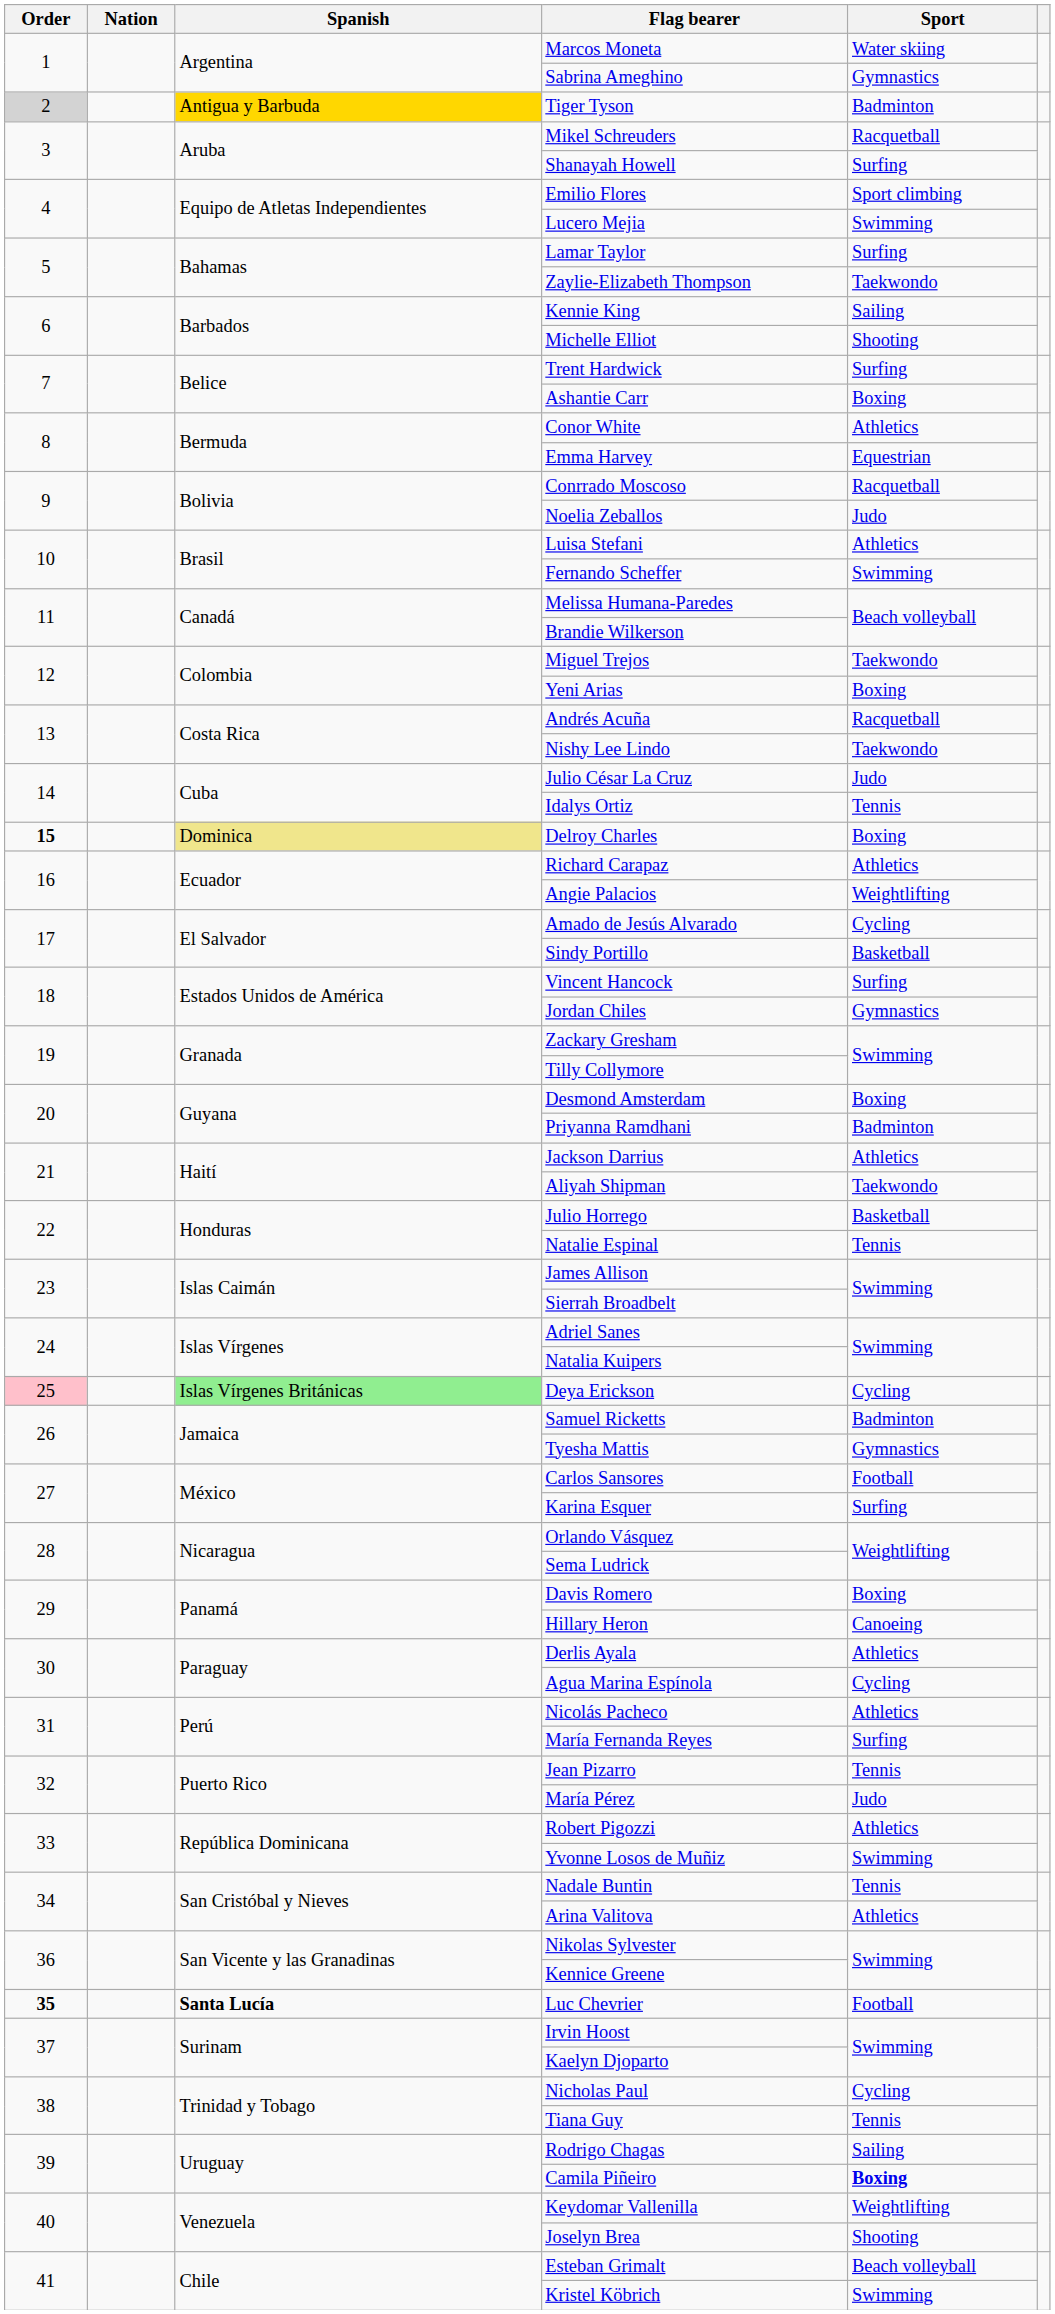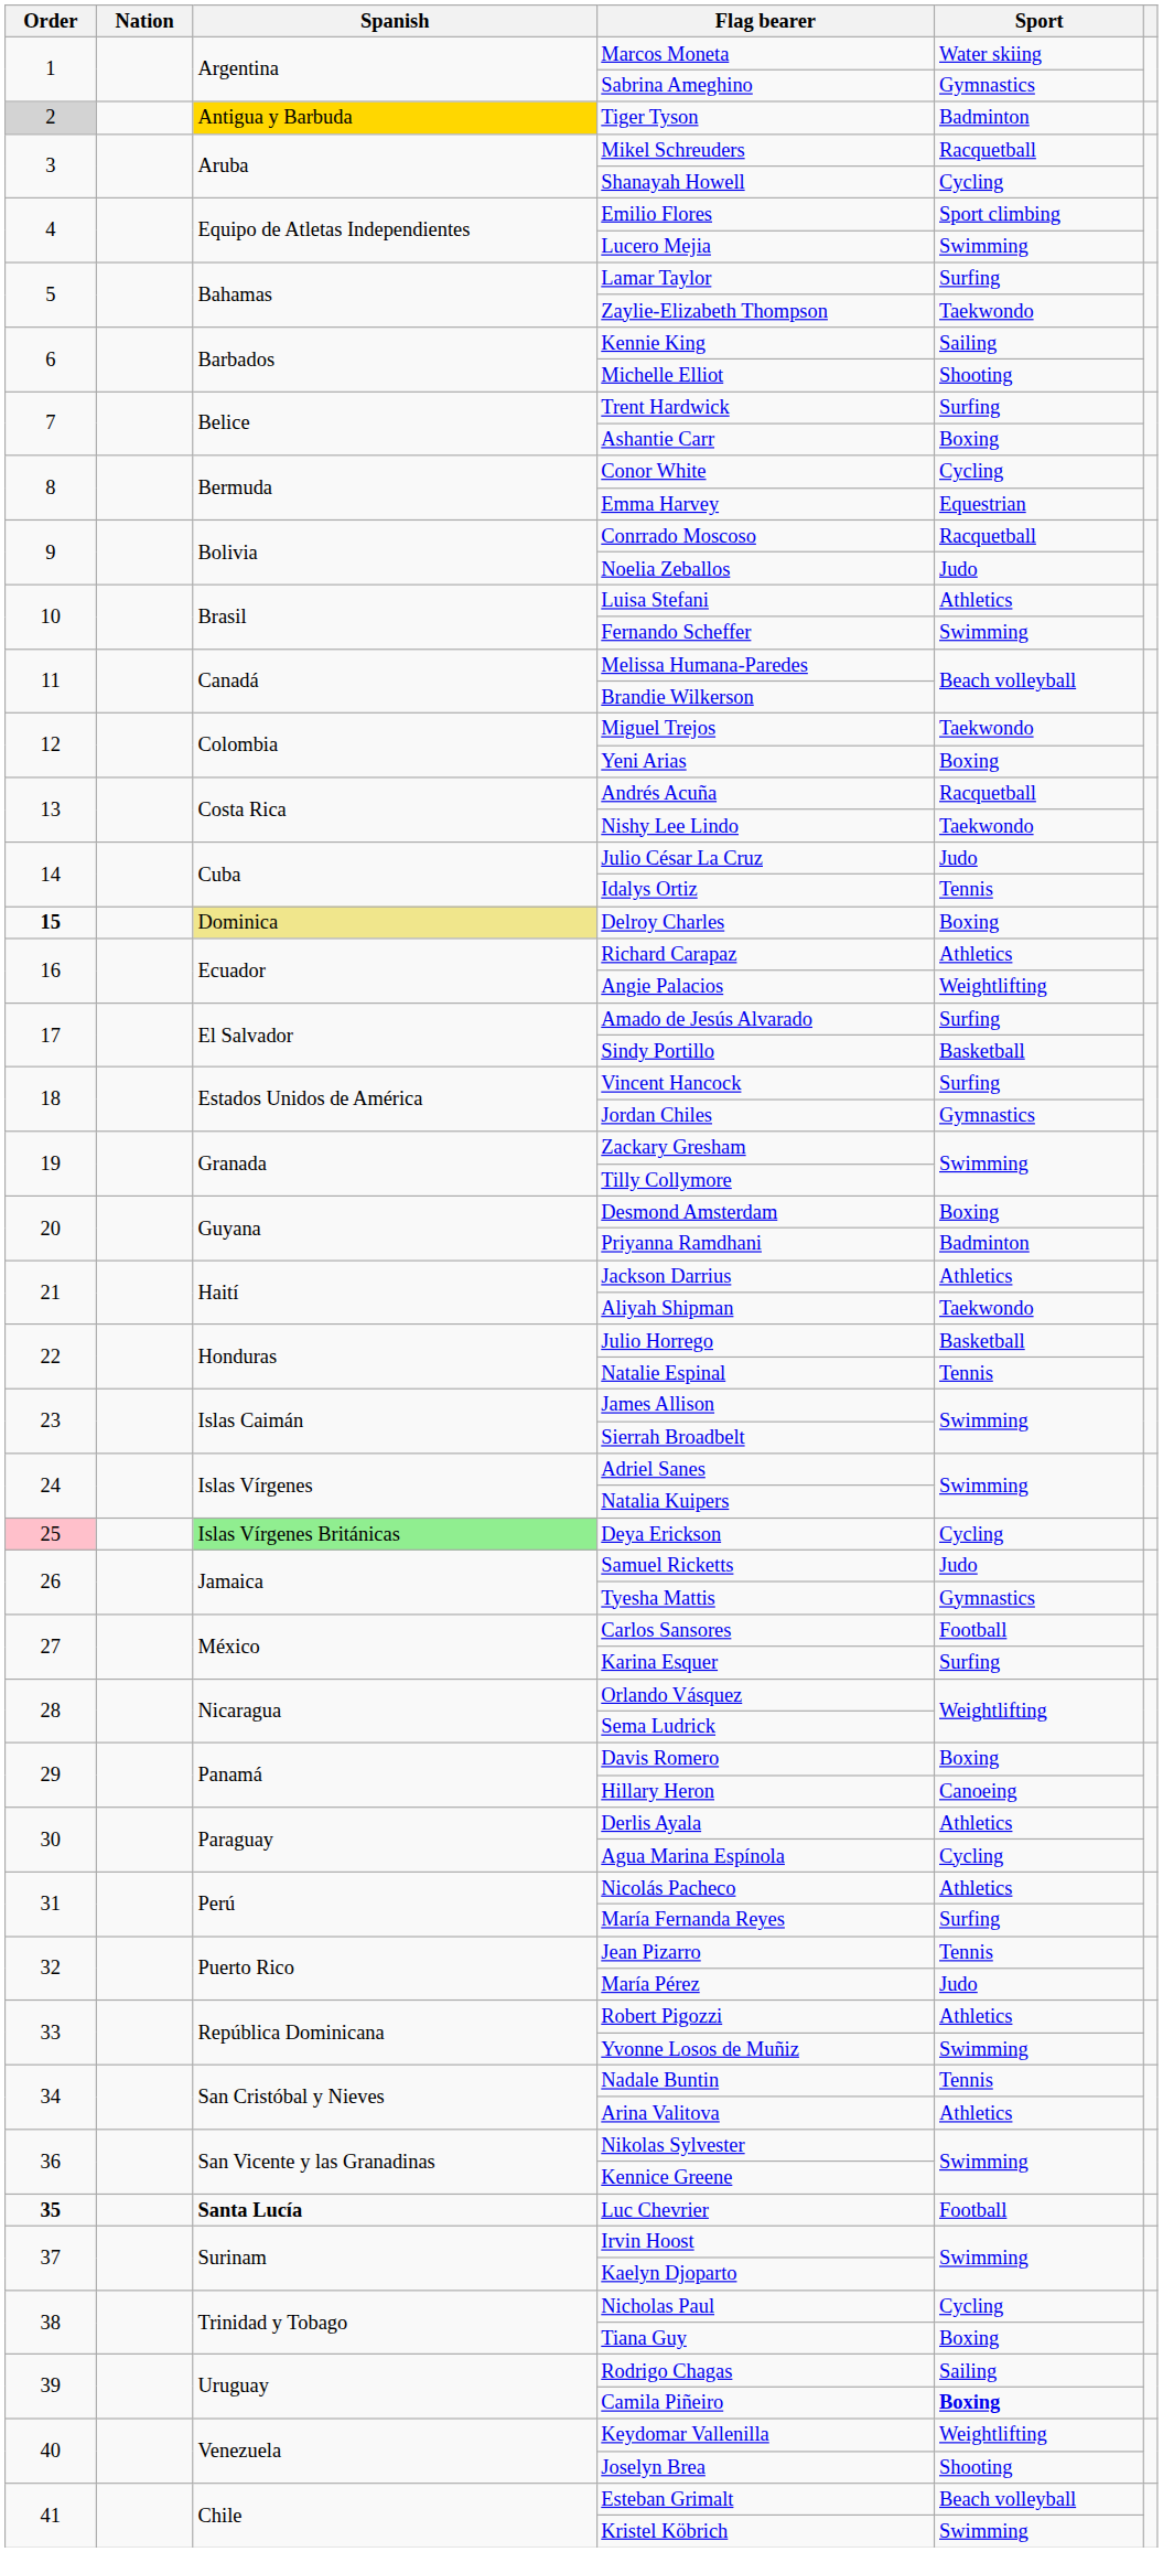 <table class="wikitable sortable" width="72%">
 <tr>
 <th>Order</th>
 <th>Nation</th>
 <th>Spanish</th>
 <th>Flag bearer</th>
 <th>Sport</th>
 <th class="unsortable"></th>
 </tr>
 <tr>
 <td rowspan=2 align=center>1</td>
 <td rowspan=2></td>
 <td rowspan=2>Argentina</td>
 <td><a href='#'>Marcos Moneta</a></td>
 <td><a href='#'>Water skiing</a></td>
 <td rowspan=2 align=center></td>
 </tr>
 <tr>
 <td><a href='#'>Sabrina Ameghino</a></td>
 <td><a href='#'>Gymnastics</a></td>
 </tr>
 <tr>
 <td align=center style="background: lightgrey;">2</td>
 <td></td>
 <td style="background: gold;">Antigua y Barbuda</td>
 <td><a href='#'>Tiger Tyson</a></td>
 <td><a href='#'>Badminton</a></td>
 <td align=center></td>
 </tr>
 <tr>
 <td rowspan=2 align=center>3</td>
 <td rowspan=2></td>
 <td rowspan=2>Aruba</td>
 <td><a href='#'>Mikel Schreuders</a></td>
 <td><a href='#'>Racquetball</a></td>
 <td rowspan=2 align=center></td>
 </tr>
 <tr>
 <td><a href='#'>Shanayah Howell</a></td>
-<td><a href='#'>Surfing</a></td>
+<td><a href='#'>Cycling</a></td>
 </tr>
 <tr>
 <td rowspan=2 align=center>4</td>
 <td rowspan=2></td>
 <td rowspan=2>Equipo de Atletas Independientes</td>
 <td><a href='#'>Emilio Flores</a></td>
 <td><a href='#'>Sport climbing</a></td>
 <td align=center rowspan=2></td>
 </tr>
 <tr>
 <td><a href='#'>Lucero Mejia</a></td>
 <td><a href='#'>Swimming</a></td>
 </tr>
 <tr>
 <td rowspan=2 align=center>5</td>
 <td rowspan=2></td>
 <td rowspan=2>Bahamas</td>
 <td><a href='#'>Lamar Taylor</a></td>
 <td><a href='#'>Surfing</a></td>
 <td rowspan=2 align=center></td>
 </tr>
 <tr>
 <td><a href='#'>Zaylie-Elizabeth Thompson</a></td>
 <td><a href='#'>Taekwondo</a></td>
 </tr>
 <tr>
 <td rowspan=2 align=center>6</td>
 <td rowspan=2></td>
 <td rowspan=2>Barbados</td>
 <td><a href='#'>Kennie King</a></td>
 <td><a href='#'>Sailing</a></td>
 <td align=center rowspan=2></td>
 </tr>
 <tr>
 <td><a href='#'>Michelle Elliot</a></td>
 <td><a href='#'>Shooting</a></td>
 </tr>
 <tr>
 <td rowspan=2 align=center>7</td>
 <td rowspan=2></td>
 <td rowspan=2>Belice</td>
 <td><a href='#'>Trent Hardwick</a></td>
 <td><a href='#'>Surfing</a></td>
 <td rowspan=2 align=center></td>
 </tr>
 <tr>
 <td><a href='#'>Ashantie Carr</a></td>
 <td><a href='#'>Boxing</a></td>
 </tr>
 <tr>
 <td rowspan=2 align=center>8</td>
 <td rowspan=2></td>
 <td rowspan=2>Bermuda</td>
 <td><a href='#'>Conor White</a></td>
-<td><a href='#'>Athletics</a></td>
+<td><a href='#'>Cycling</a></td>
 <td align=center rowspan=2></td>
 </tr>
 <tr>
 <td><a href='#'>Emma Harvey</a></td>
 <td><a href='#'>Equestrian</a></td>
 </tr>
 <tr>
 <td rowspan=2 align=center>9</td>
 <td rowspan=2></td>
 <td rowspan=2>Bolivia</td>
 <td><a href='#'>Conrrado Moscoso</a></td>
 <td><a href='#'>Racquetball</a></td>
 <td rowspan=2 align=center></td>
 </tr>
 <tr>
 <td><a href='#'>Noelia Zeballos</a></td>
 <td><a href='#'>Judo</a></td>
 </tr>
 <tr>
 <td rowspan=2 align=center>10</td>
 <td rowspan=2></td>
 <td rowspan=2>Brasil</td>
 <td><a href='#'>Luisa Stefani</a></td>
 <td><a href='#'>Athletics</a></td>
 <td rowspan=2 align=center></td>
 </tr>
 <tr>
 <td><a href='#'>Fernando Scheffer</a></td>
 <td><a href='#'>Swimming</a></td>
 </tr>
 <tr>
 <td rowspan=2 align=center>11</td>
 <td rowspan=2></td>
 <td rowspan=2>Canadá</td>
 <td><a href='#'>Melissa Humana-Paredes</a></td>
 <td rowspan=2><a href='#'>Beach volleyball</a></td>
 <td rowspan=2 align=center></td>
 </tr>
 <tr>
 <td><a href='#'>Brandie Wilkerson</a></td>
 </tr>
 <tr>
 <td rowspan=2 align=center>12</td>
 <td rowspan=2></td>
 <td rowspan=2>Colombia</td>
 <td><a href='#'>Miguel Trejos</a></td>
 <td><a href='#'>Taekwondo</a></td>
 <td rowspan=2 align=center></td>
 </tr>
 <tr>
 <td><a href='#'>Yeni Arias</a></td>
 <td><a href='#'>Boxing</a></td>
 </tr>
 <tr>
 <td rowspan=2 align=center>13</td>
 <td rowspan=2></td>
 <td rowspan=2>Costa Rica</td>
 <td><a href='#'>Andrés Acuña</a></td>
 <td><a href='#'>Racquetball</a></td>
 <td rowspan=2 align=center></td>
 </tr>
 <tr>
 <td><a href='#'>Nishy Lee Lindo</a></td>
 <td><a href='#'>Taekwondo</a></td>
 </tr>
 <tr>
 <td rowspan=2 align=center>14</td>
 <td rowspan=2></td>
 <td rowspan=2>Cuba</td>
 <td><a href='#'>Julio César La Cruz</a></td>
 <td><a href='#'>Judo</a></td>
 <td rowspan=2 align=center></td>
 </tr>
 <tr>
 <td><a href='#'>Idalys Ortiz</a></td>
 <td><a href='#'>Tennis</a></td>
 </tr>
 <tr>
 <td align=center><strong>15</strong></td>
 <td></td>
 <td style="background: khaki;">Dominica</td>
 <td><a href='#'>Delroy Charles</a></td>
 <td><a href='#'>Boxing</a></td>
 <td align=center></td>
 </tr>
 <tr>
 <td rowspan=2 align=center>16</td>
 <td rowspan=2></td>
 <td rowspan=2>Ecuador</td>
 <td><a href='#'>Richard Carapaz</a></td>
 <td><a href='#'>Athletics</a></td>
 <td rowspan=2 align=center></td>
 </tr>
 <tr>
 <td><a href='#'>Angie Palacios</a></td>
 <td><a href='#'>Weightlifting</a></td>
 </tr>
 <tr>
 <td rowspan=2 align=center>17</td>
 <td rowspan=2></td>
 <td rowspan=2>El Salvador</td>
 <td><a href='#'>Amado de Jesús Alvarado</a></td>
-<td><a href='#'>Cycling</a></td>
+<td><a href='#'>Surfing</a></td>
 <td rowspan=2 align=center></td>
 </tr>
 <tr>
 <td><a href='#'>Sindy Portillo</a></td>
 <td><a href='#'>Basketball</a></td>
 </tr>
 <tr>
 <td rowspan=2 align=center>18</td>
 <td rowspan=2></td>
 <td rowspan=2>Estados Unidos de América</td>
 <td><a href='#'>Vincent Hancock</a></td>
 <td><a href='#'>Surfing</a></td>
 <td rowspan=2 align=center></td>
 </tr>
 <tr>
 <td><a href='#'>Jordan Chiles</a></td>
 <td><a href='#'>Gymnastics</a></td>
 </tr>
 <tr>
 <td rowspan=2 align=center>19</td>
 <td rowspan=2></td>
 <td rowspan=2>Granada</td>
 <td><a href='#'>Zackary Gresham</a></td>
 <td rowspan=2><a href='#'>Swimming</a></td>
 <td rowspan=2 align=center></td>
 </tr>
 <tr>
 <td><a href='#'>Tilly Collymore</a></td>
 </tr>
 <tr>
 <td rowspan=2 align=center>20</td>
 <td rowspan=2></td>
 <td rowspan=2>Guyana</td>
 <td><a href='#'>Desmond Amsterdam</a></td>
 <td><a href='#'>Boxing</a></td>
 <td rowspan=2 align=center></td>
 </tr>
 <tr>
 <td><a href='#'>Priyanna Ramdhani</a></td>
 <td><a href='#'>Badminton</a></td>
 </tr>
 <tr>
 <td rowspan=2 align=center>21</td>
 <td rowspan=2></td>
 <td rowspan=2>Haití</td>
 <td><a href='#'>Jackson Darrius</a></td>
 <td><a href='#'>Athletics</a></td>
 <td rowspan=2 align=center></td>
 </tr>
 <tr>
 <td><a href='#'>Aliyah Shipman</a></td>
 <td><a href='#'>Taekwondo</a></td>
 </tr>
 <tr>
 <td rowspan=2 align=center>22</td>
 <td rowspan=2></td>
 <td rowspan=2>Honduras</td>
 <td><a href='#'>Julio Horrego</a></td>
 <td><a href='#'>Basketball</a></td>
 <td rowspan=2 align=center></td>
 </tr>
 <tr>
 <td><a href='#'>Natalie Espinal</a></td>
 <td><a href='#'>Tennis</a></td>
 </tr>
 <tr>
 <td rowspan=2 align=center>23</td>
 <td rowspan=2></td>
 <td rowspan=2>Islas Caimán</td>
 <td><a href='#'>James Allison</a></td>
 <td rowspan=2><a href='#'>Swimming</a></td>
 <td rowspan=2 align=center></td>
 </tr>
 <tr>
 <td><a href='#'>Sierrah Broadbelt</a></td>
 </tr>
 <tr>
 <td rowspan=2 align=center>24</td>
 <td rowspan=2></td>
 <td rowspan=2>Islas Vírgenes</td>
 <td><a href='#'>Adriel Sanes</a></td>
 <td rowspan=2><a href='#'>Swimming</a></td>
 <td rowspan=2 align=center></td>
 </tr>
 <tr>
 <td><a href='#'>Natalia Kuipers</a></td>
 </tr>
 <tr>
 <td align=center style="background: pink;">25</td>
 <td></td>
 <td style="background: lightgreen;">Islas Vírgenes Británicas</td>
 <td><a href='#'>Deya Erickson</a></td>
 <td><a href='#'>Cycling</a></td>
 <td align=center></td>
 </tr>
 <tr>
 <td rowspan=2 align=center>26</td>
 <td rowspan=2></td>
 <td rowspan=2>Jamaica</td>
 <td><a href='#'>Samuel Ricketts</a></td>
-<td><a href='#'>Badminton</a></td>
+<td><a href='#'>Judo</a></td>
 <td rowspan=2 align=center></td>
 </tr>
 <tr>
 <td><a href='#'>Tyesha Mattis</a></td>
 <td><a href='#'>Gymnastics</a></td>
 </tr>
 <tr>
 <td rowspan=2 align=center>27</td>
 <td rowspan=2></td>
 <td rowspan=2>México</td>
 <td><a href='#'>Carlos Sansores</a></td>
 <td><a href='#'>Football</a></td>
 <td rowspan=2 align=center></td>
 </tr>
 <tr>
 <td><a href='#'>Karina Esquer</a></td>
 <td><a href='#'>Surfing</a></td>
 </tr>
 <tr>
 <td rowspan=2 align=center>28</td>
 <td rowspan=2></td>
 <td rowspan=2>Nicaragua</td>
 <td><a href='#'>Orlando Vásquez</a></td>
 <td rowspan=2><a href='#'>Weightlifting</a></td>
 <td rowspan=2 align=center></td>
 </tr>
 <tr>
 <td><a href='#'>Sema Ludrick</a></td>
 </tr>
 <tr>
 <td rowspan=2 align=center>29</td>
 <td rowspan=2></td>
 <td rowspan=2>Panamá</td>
 <td><a href='#'>Davis Romero</a></td>
 <td><a href='#'>Boxing</a></td>
 <td rowspan=2 align=center></td>
 </tr>
 <tr>
 <td><a href='#'>Hillary Heron</a></td>
 <td><a href='#'>Canoeing</a></td>
 </tr>
 <tr>
 <td rowspan=2 align=center>30</td>
 <td rowspan=2></td>
 <td rowspan=2>Paraguay</td>
 <td><a href='#'>Derlis Ayala</a></td>
 <td><a href='#'>Athletics</a></td>
 <td rowspan=2 align=center></td>
 </tr>
 <tr>
 <td><a href='#'>Agua Marina Espínola</a></td>
 <td><a href='#'>Cycling</a></td>
 </tr>
 <tr>
 <td rowspan=2 align=center>31</td>
 <td rowspan=2></td>
 <td rowspan=2>Perú</td>
 <td><a href='#'>Nicolás Pacheco</a></td>
 <td><a href='#'>Athletics</a></td>
 <td rowspan=2 align=center></td>
 </tr>
 <tr>
 <td><a href='#'>María Fernanda Reyes</a></td>
 <td><a href='#'>Surfing</a></td>
 </tr>
 <tr>
 <td rowspan=2 align=center>32</td>
 <td rowspan=2></td>
 <td rowspan=2>Puerto Rico</td>
 <td><a href='#'>Jean Pizarro</a></td>
 <td><a href='#'>Tennis</a></td>
 <td rowspan=2 align=center></td>
 </tr>
 <tr>
 <td><a href='#'>María Pérez</a></td>
 <td><a href='#'>Judo</a></td>
 </tr>
 <tr>
 <td rowspan=2 align=center>33</td>
 <td rowspan=2></td>
 <td rowspan=2>República Dominicana</td>
 <td><a href='#'>Robert Pigozzi</a></td>
 <td><a href='#'>Athletics</a></td>
 <td rowspan=2 align=center></td>
 </tr>
 <tr>
 <td><a href='#'>Yvonne Losos de Muñiz</a></td>
 <td><a href='#'>Swimming</a></td>
 </tr>
 <tr>
 <td rowspan=2 align=center>34</td>
 <td rowspan=2></td>
 <td rowspan=2>San Cristóbal y Nieves</td>
 <td><a href='#'>Nadale Buntin</a></td>
 <td><a href='#'>Tennis</a></td>
 <td rowspan=2 align=center></td>
 </tr>
 <tr>
 <td><a href='#'>Arina Valitova</a></td>
 <td><a href='#'>Athletics</a></td>
 </tr>
 <tr>
 <td rowspan=2 align=center>36</td>
 <td rowspan=2></td>
 <td rowspan=2>San Vicente y las Granadinas</td>
 <td><a href='#'>Nikolas Sylvester</a></td>
 <td rowspan=2><a href='#'>Swimming</a></td>
 <td rowspan=2 align=center></td>
 </tr>
 <tr>
 <td><a href='#'>Kennice Greene</a></td>
 </tr>
 <tr>
 <td align=center><strong>35</strong></td>
 <td></td>
 <td><strong>Santa Lucía</strong></td>
 <td><a href='#'>Luc Chevrier</a></td>
 <td><a href='#'>Football</a></td>
 <td align=center></td>
 </tr>
 <tr>
 <td rowspan=2 align=center>37</td>
 <td rowspan=2></td>
 <td rowspan=2>Surinam</td>
 <td><a href='#'>Irvin Hoost</a></td>
 <td rowspan=2><a href='#'>Swimming</a></td>
 <td rowspan=2 align=center></td>
 </tr>
 <tr>
 <td><a href='#'>Kaelyn Djoparto</a></td>
 </tr>
 <tr>
 <td rowspan=2 align=center>38</td>
 <td rowspan=2></td>
 <td rowspan=2>Trinidad y Tobago</td>
 <td><a href='#'>Nicholas Paul</a></td>
 <td><a href='#'>Cycling</a></td>
 <td rowspan=2 align=center></td>
 </tr>
 <tr>
 <td><a href='#'>Tiana Guy</a></td>
-<td><a href='#'>Tennis</a></td>
+<td><a href='#'>Boxing</a></td>
 </tr>
 <tr>
 <td rowspan=2 align=center>39</td>
 <td rowspan=2></td>
 <td rowspan=2>Uruguay</td>
 <td><a href='#'>Rodrigo Chagas</a></td>
 <td><a href='#'>Sailing</a></td>
 <td rowspan=2 align=center></td>
 </tr>
 <tr>
 <td><a href='#'>Camila Piñeiro</a></td>
 <td><strong><a href='#'>Boxing</a></strong></td>
 </tr>
 <tr>
 <td rowspan=2 align=center>40</td>
 <td rowspan=2></td>
 <td rowspan=2>Venezuela</td>
 <td><a href='#'>Keydomar Vallenilla</a></td>
 <td><a href='#'>Weightlifting</a></td>
 <td rowspan=2 align=center></td>
 </tr>
 <tr>
 <td><a href='#'>Joselyn Brea</a></td>
 <td><a href='#'>Shooting</a></td>
 </tr>
 <tr>
 <td rowspan=2 align=center>41</td>
 <td rowspan=2></td>
 <td rowspan=2>Chile</td>
 <td><a href='#'>Esteban Grimalt</a></td>
 <td><a href='#'>Beach volleyball</a></td>
 <td rowspan=2 align=center></td>
 </tr>
 <tr>
 <td><a href='#'>Kristel Köbrich</a></td>
 <td><a href='#'>Swimming</a></td>
 </tr>
 </table>
